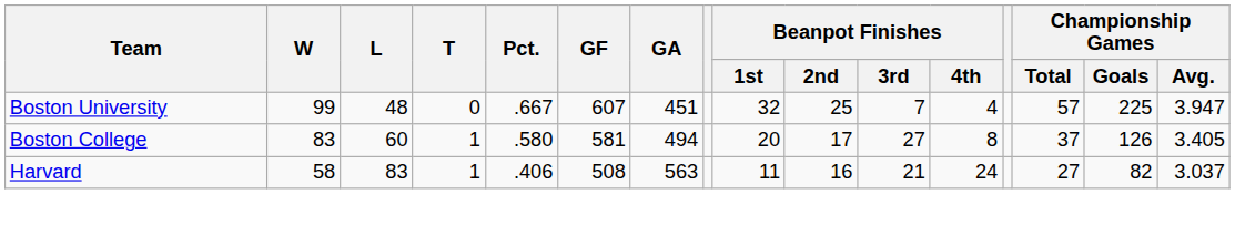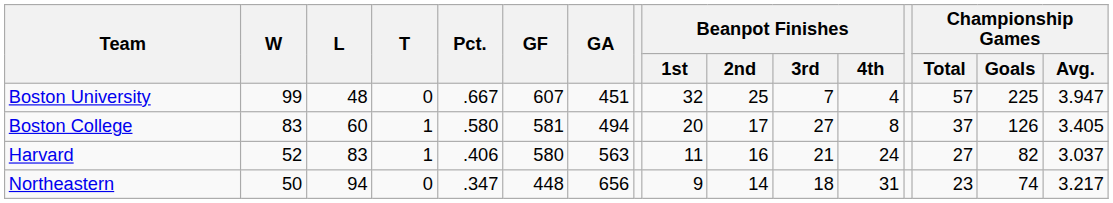 <table class="wikitable">
 <tr>
 <th scope="col" width="200" rowspan="2">Team</th>
 <th scope="col" width="50" rowspan="2">W</th>
 <th scope="col" width="50" rowspan="2">L</th>
 <th scope="col" width="50" rowspan="2">T</th>
 <th scope="col" width="50" rowspan="2">Pct.</th>
 <th scope="col" width="50" rowspan="2">GF</th>
 <th scope="col" width="50" rowspan="2">GA</th>
 <th rowspan="2"></th>
 <th colspan="4">Beanpot Finishes</th>
 <th rowspan="2"></th>
 <th colspan="3">Championship Games</th>
 </tr>
 <tr>
 <th scope="col" width="50">1st</th>
 <th scope="col" width="50">2nd</th>
 <th scope="col" width="50">3rd</th>
 <th scope="col" width="50">4th</th>
 <th scope="col" width="50">Total</th>
 <th scope="col" width="50">Goals</th>
 <th scope="col" width="50">Avg.</th>
 </tr>
 <tr>
 <td><a href='#'>Boston University</a></td>
 <td style="text-align: right;">99</td>
 <td style="text-align: right;">48</td>
 <td style="text-align: right;">0</td>
 <td style="text-align: right;">.667</td>
 <td style="text-align: right;">607</td>
 <td style="text-align: right;">451</td>
 <td></td>
 <td style="text-align: right;">32</td>
 <td style="text-align: right;">25</td>
 <td style="text-align: right;">7</td>
 <td style="text-align: right;">4</td>
 <td></td>
 <td style="text-align: right;">57</td>
 <td style="text-align: right;">225</td>
 <td style="text-align: right;">3.947</td>
 </tr>
 <tr>
 <td><a href='#'>Boston College</a></td>
 <td style="text-align: right;">83</td>
 <td style="text-align: right;">60</td>
 <td style="text-align: right;">1</td>
 <td style="text-align: right;">.580</td>
 <td style="text-align: right;">581</td>
 <td style="text-align: right;">494</td>
 <td></td>
 <td style="text-align: right;">20</td>
 <td style="text-align: right;">17</td>
 <td style="text-align: right;">27</td>
 <td style="text-align: right;">8</td>
 <td></td>
 <td style="text-align: right;">37</td>
 <td style="text-align: right;">126</td>
 <td style="text-align: right;">3.405</td>
 </tr>
 <tr>
 <td><a href='#'>Harvard</a></td>
-<td style="text-align: right;">58</td>
+<td style="text-align: right;">52</td>
 <td style="text-align: right;">83</td>
 <td style="text-align: right;">1</td>
 <td style="text-align: right;">.406</td>
-<td style="text-align: right;">508</td>
+<td style="text-align: right;">580</td>
 <td style="text-align: right;">563</td>
 <td></td>
 <td style="text-align: right;">11</td>
 <td style="text-align: right;">16</td>
 <td style="text-align: right;">21</td>
 <td style="text-align: right;">24</td>
 <td></td>
 <td style="text-align: right;">27</td>
 <td style="text-align: right;">82</td>
 <td style="text-align: right;">3.037</td>
 </tr>
+<tr>
+<td><a href='#'>Northeastern</a></td>
+<td style="text-align: right;">50</td>
+<td style="text-align: right;">94</td>
+<td style="text-align: right;">0</td>
+<td style="text-align: right;">.347</td>
+<td style="text-align: right;">448</td>
+<td style="text-align: right;">656</td>
+<td></td>
+<td style="text-align: right;">9</td>
+<td style="text-align: right;">14</td>
+<td style="text-align: right;">18</td>
+<td style="text-align: right;">31</td>
+<td></td>
+<td style="text-align: right;">23</td>
+<td style="text-align: right;">74</td>
+<td style="text-align: right;">3.217</td>
+</tr>
 </table>
